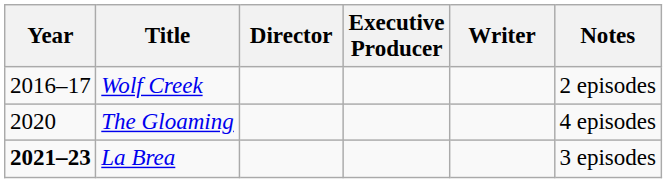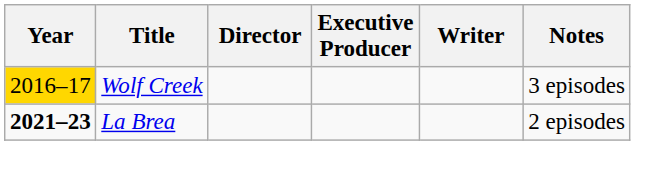 <table class="wikitable">
 <tr>
 <th>Year</th>
 <th>Title</th>
 <th width=65>Director</th>
 <th width=65>Executive<br>Producer</th>
 <th width=65>Writer</th>
 <th>Notes</th>
 </tr>
 <tr>
-<td>2016–17</td>
+<td style="background: gold;">2016–17</td>
 <td><em><a href='#'>Wolf Creek</a></em></td>
 <td></td>
 <td></td>
 <td></td>
-<td>2 episodes</td>
-</tr>
-<tr>
-<td>2020</td>
-<td><em><a href='#'>The Gloaming</a></em></td>
-<td></td>
-<td></td>
-<td></td>
-<td>4 episodes</td>
+<td>3 episodes</td>
 </tr>
 <tr>
 <td><strong>2021–23</strong></td>
 <td><em><a href='#'>La Brea</a></em></td>
 <td></td>
 <td></td>
 <td></td>
-<td>3 episodes</td>
+<td>2 episodes</td>
 </tr>
 </table>
